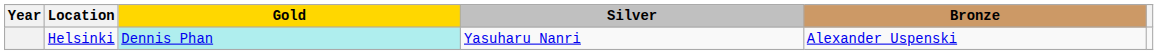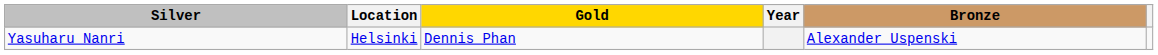 <table class="wikitable unsortable" style="text-align:left; width:85%">
 <tr>
-<th scope="col" style="text-align:center">Year</th>
+<td scope="col" style="text-align:center; width:30%; background:silver"><strong>Silver</strong></td>
 <th scope="col" style="text-align:center">Location</th>
 <td scope="col" style="text-align:center; width:30%; background:gold"><strong>Gold</strong></td>
-<td scope="col" style="text-align:center; width:30%; background:silver"><strong>Silver</strong></td>
+<th scope="col" style="text-align:center">Year</th>
 <td scope="col" style="text-align:center; width:30%; background:#c96"><strong>Bronze</strong></td>
 <th scope="col" style="text-align:center"></th>
 </tr>
 <tr>
+<td> <a href='#'>Yasuharu Nanri</a></td>
+<td><a href='#'>Helsinki</a></td>
+<td> <a href='#'>Dennis Phan</a></td>
 <th scope="row" style="text-align:left"></th>
-<td><a href='#'>Helsinki</a></td>
-<td style="background: paleturquoise;"> <a href='#'>Dennis Phan</a></td>
-<td> <a href='#'>Yasuharu Nanri</a></td>
 <td> <a href='#'>Alexander Uspenski</a></td>
 <td></td>
 </tr>
 </table>
